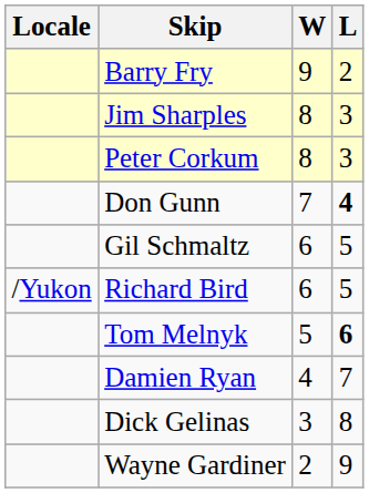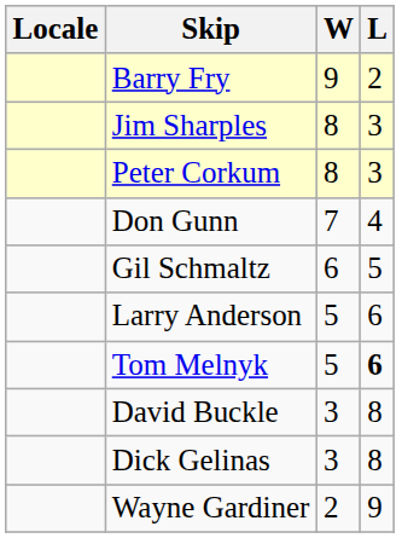 <table class="wikitable" border="1">
 <tr>
 <th>Locale</th>
 <th>Skip</th>
 <th>W</th>
 <th>L</th>
 </tr>
 <tr bgcolor=#ffffcc>
 <td></td>
 <td><a href='#'>Barry Fry</a></td>
 <td>9</td>
 <td>2</td>
 </tr>
 <tr bgcolor=#ffffcc>
 <td></td>
 <td><a href='#'>Jim Sharples</a></td>
 <td>8</td>
 <td>3</td>
 </tr>
 <tr bgcolor=#ffffcc>
 <td></td>
 <td><a href='#'>Peter Corkum</a></td>
 <td>8</td>
 <td>3</td>
 </tr>
 <tr>
 <td></td>
 <td>Don Gunn</td>
 <td>7</td>
-<td><strong>4</strong></td>
+<td>4</td>
 </tr>
 <tr>
 <td></td>
 <td>Gil Schmaltz</td>
 <td>6</td>
 <td>5</td>
 </tr>
 <tr>
-<td>/<a href='#'>Yukon</a></td>
-<td><a href='#'>Richard Bird</a></td>
+<td></td>
+<td>Larry Anderson</td>
+<td>5</td>
 <td>6</td>
-<td>5</td>
 </tr>
 <tr>
 <td></td>
 <td><a href='#'>Tom Melnyk</a></td>
 <td>5</td>
 <td><strong>6</strong></td>
 </tr>
 <tr>
 <td></td>
-<td><a href='#'>Damien Ryan</a></td>
-<td>4</td>
-<td>7</td>
+<td>David Buckle</td>
+<td>3</td>
+<td>8</td>
 </tr>
 <tr>
 <td></td>
 <td>Dick Gelinas</td>
 <td>3</td>
 <td>8</td>
 </tr>
 <tr>
 <td></td>
 <td>Wayne Gardiner</td>
 <td>2</td>
 <td>9</td>
 </tr>
 </table>
